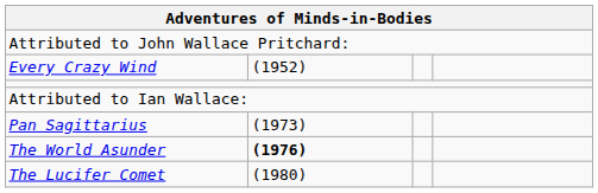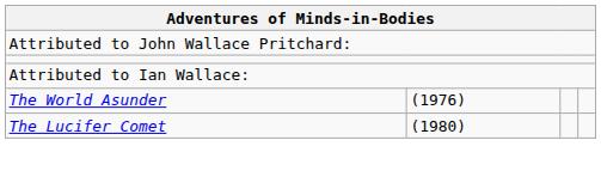 <table class=wikitable border="1" width="500 px">
 <tr>
 <th colspan="4">Adventures of Minds-in-Bodies</th>
 </tr>
 <tr>
 <td colspan="4">Attributed to John Wallace Pritchard:</td>
 </tr>
 <tr>
-<td style width="200 px"><em><a href='#'>Every Crazy Wind</a></em></td>
-<td>(1952)</td>
-<td></td>
-<td style width="130 px"></td>
-</tr>
-<tr>
 <td colspan="4"></td>
 </tr>
 <tr>
 <td colspan="4">Attributed to Ian Wallace:</td>
 </tr>
 <tr>
-<td><em><a href='#'>Pan Sagittarius</a></em></td>
-<td>(1973)</td>
-<td></td>
-<td></td>
-</tr>
-<tr>
 <td><em><a href='#'>The World Asunder</a></em></td>
-<td><strong>(1976)</strong></td>
+<td>(1976)</td>
 <td></td>
 <td></td>
 </tr>
 <tr>
 <td><em><a href='#'>The Lucifer Comet</a></em></td>
 <td>(1980)</td>
 <td></td>
 <td></td>
 </tr>
 </table>
